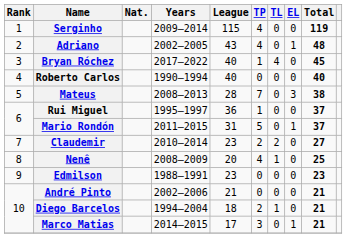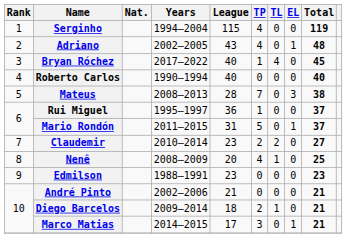 <table class="wikitable sortable" style=text-align:center;>
 <tr>
 <th scope="col">Rank</th>
 <th scope="col">Name</th>
 <th scope="col">Nat.</th>
 <th scope="col" data-sort-type="number">Years</th>
 <th scope="col" data-sort-type="number">League</th>
 <th scope="col" data-sort-type="number"><a href='#'>TP</a></th>
 <th scope="col" data-sort-type="number"><a href='#'>TL</a></th>
 <th scope="col" data-sort-type="number"><a href='#'>EL</a></th>
 <th scope="col" data-sort-type="number">Total</th>
 <th scope="col" class="unsortable"></th>
 </tr>
 <tr>
 <td>1</td>
 <th scope="row"><a href='#'>Serginho</a></th>
 <td></td>
-<td>2009–2014</td>
+<td>1994–2004</td>
 <td>115</td>
 <td>4</td>
 <td>0</td>
 <td>0</td>
 <td><strong>119</strong></td>
 <td></td>
 </tr>
 <tr>
 <td>2</td>
 <th scope="row"><a href='#'>Adriano</a></th>
 <td></td>
 <td>2002–2005</td>
 <td>43</td>
 <td>4</td>
 <td>0</td>
 <td>1</td>
 <td><strong>48</strong></td>
 <td></td>
 </tr>
 <tr>
 <td>3</td>
 <th scope="row"><a href='#'>Bryan Róchez</a></th>
 <td></td>
 <td>2017–2022</td>
 <td>40</td>
 <td>1</td>
 <td>4</td>
 <td>0</td>
 <td><strong>45</strong></td>
 <td></td>
 </tr>
 <tr>
 <td>4</td>
 <th scope="row">Roberto Carlos</th>
 <td></td>
 <td>1990–1994</td>
 <td>40</td>
 <td>0</td>
 <td>0</td>
 <td>0</td>
 <td><strong>40</strong></td>
 <td></td>
 </tr>
 <tr>
 <td>5</td>
 <th scope="row"><a href='#'>Mateus</a></th>
 <td></td>
 <td>2008–2013</td>
 <td>28</td>
 <td>7</td>
 <td>0</td>
 <td>3</td>
 <td><strong>38</strong></td>
 <td></td>
 </tr>
 <tr>
 <td rowspan="2">6</td>
 <th scope="row">Rui Miguel</th>
 <td></td>
 <td>1995–1997</td>
 <td>36</td>
 <td>1</td>
 <td>0</td>
 <td>0</td>
 <td><strong>37</strong></td>
 <td></td>
 </tr>
 <tr>
 <th scope="row"><a href='#'>Mario Rondón</a></th>
 <td></td>
 <td>2011–2015</td>
 <td>31</td>
 <td>5</td>
 <td>0</td>
 <td>1</td>
 <td><strong>37</strong></td>
 <td></td>
 </tr>
 <tr>
 <td>7</td>
 <th scope="row"><a href='#'>Claudemir</a></th>
 <td></td>
 <td>2010–2014</td>
 <td>23</td>
 <td>2</td>
 <td>2</td>
 <td>0</td>
 <td><strong>27</strong></td>
 <td></td>
 </tr>
 <tr>
 <td>8</td>
 <th scope="row"><a href='#'>Nenê</a></th>
 <td></td>
 <td>2008–2009</td>
 <td>20</td>
 <td>4</td>
 <td>1</td>
 <td>0</td>
 <td><strong>25</strong></td>
 <td></td>
 </tr>
 <tr>
 <td>9</td>
 <th scope="row"><a href='#'>Edmilson</a></th>
 <td></td>
 <td>1988–1991</td>
 <td>23</td>
 <td>0</td>
 <td>0</td>
 <td>0</td>
 <td><strong>23</strong></td>
 <td></td>
 </tr>
 <tr>
 <td rowspan="3">10</td>
 <th scope="row"><a href='#'>André Pinto</a></th>
 <td></td>
 <td>2002–2006</td>
 <td>21</td>
 <td>0</td>
 <td>0</td>
 <td>0</td>
 <td><strong>21</strong></td>
 <td></td>
 </tr>
 <tr>
 <th scope="row"><a href='#'>Diego Barcelos</a></th>
 <td></td>
-<td>1994–2004</td>
+<td>2009–2014</td>
 <td>18</td>
 <td>2</td>
 <td>1</td>
 <td>0</td>
 <td><strong>21</strong></td>
 <td></td>
 </tr>
 <tr>
 <th scope="row"><a href='#'>Marco Matias</a></th>
 <td></td>
 <td>2014–2015</td>
 <td>17</td>
 <td>3</td>
 <td>0</td>
 <td>1</td>
 <td><strong>21</strong></td>
 <td></td>
 </tr>
 <tr>
 </tr>
 </table>
